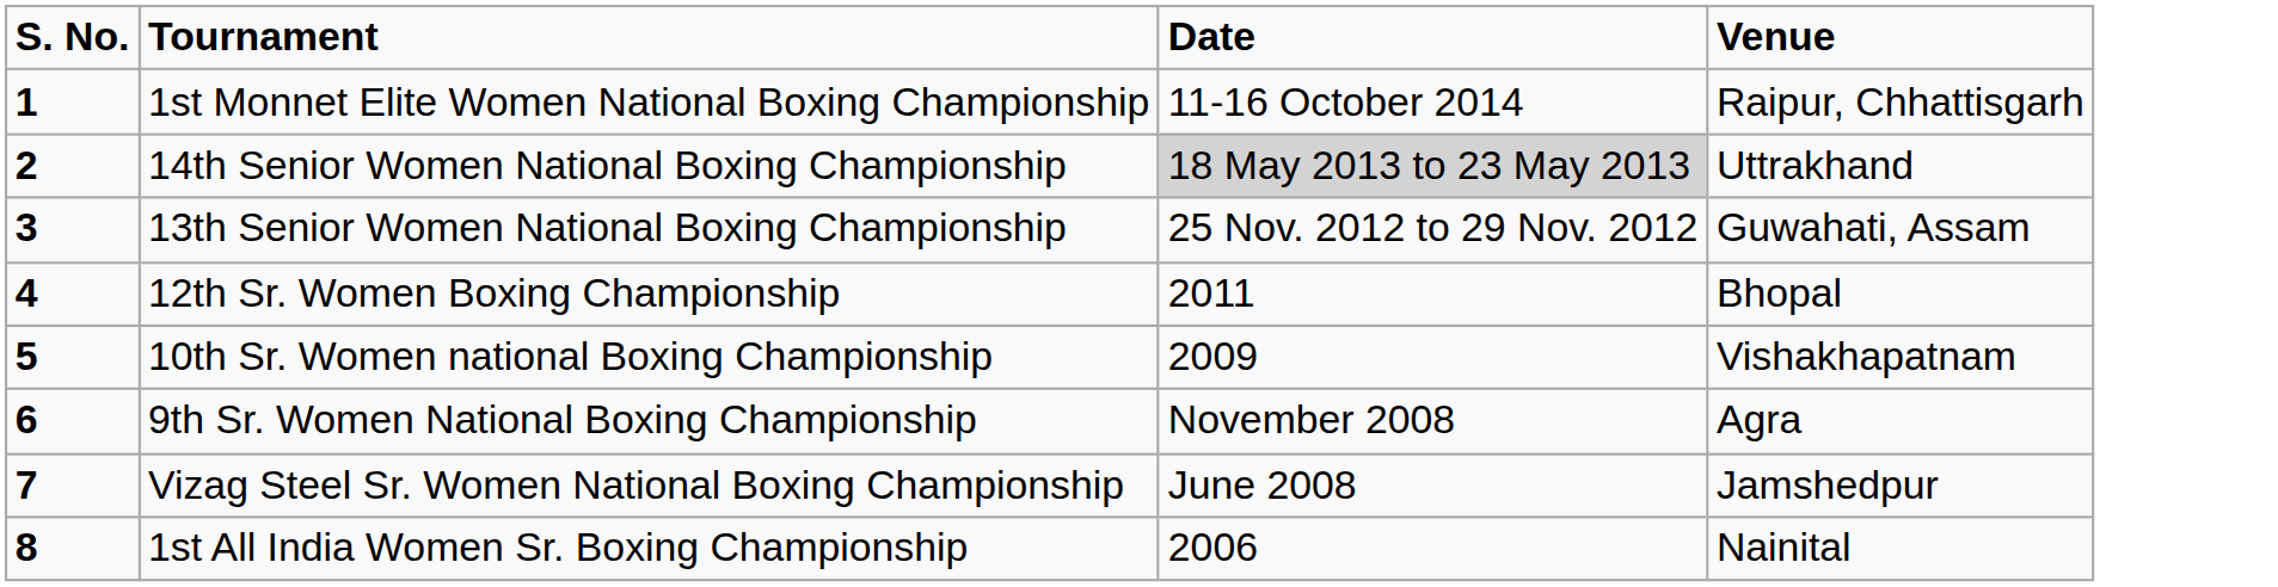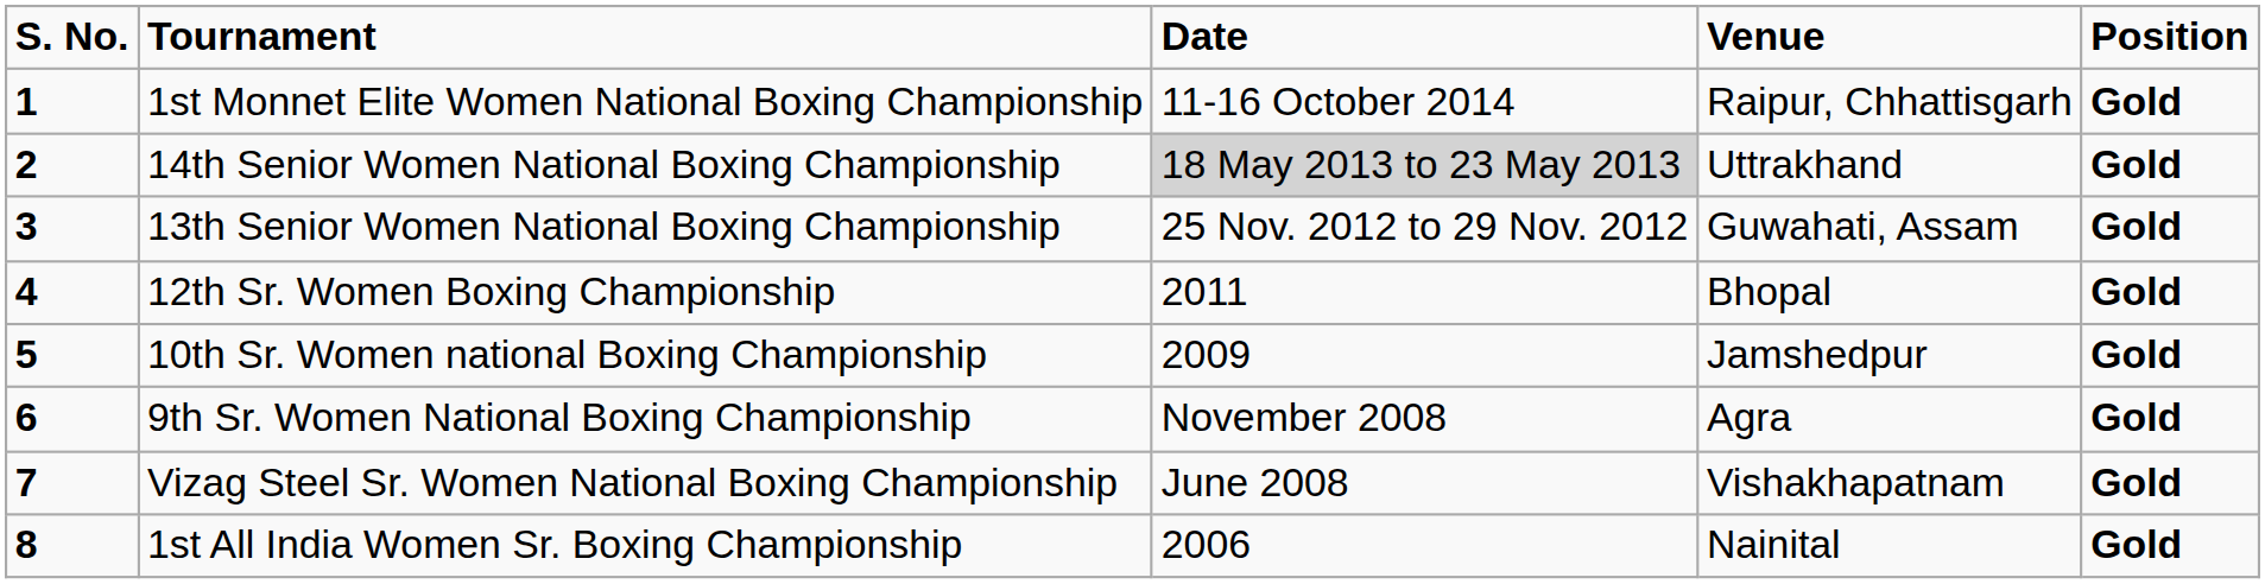 <table class="wikitable">
 <tr>
 <td><strong>S. No.</strong></td>
 <td><strong>Tournament</strong></td>
 <td><strong>Date</strong></td>
 <td><strong>Venue</strong></td>
+<td><strong>Position</strong></td>
 </tr>
 <tr>
 <td><strong>1</strong></td>
 <td>1st Monnet Elite Women National Boxing Championship</td>
 <td>11-16 October 2014</td>
 <td>Raipur, Chhattisgarh</td>
+<td><strong>Gold</strong></td>
 </tr>
 <tr>
 <td><strong>2</strong></td>
 <td>14th Senior Women National Boxing Championship</td>
 <td style="background: lightgrey;">18 May 2013 to 23 May 2013</td>
 <td>Uttrakhand</td>
+<td><strong>Gold</strong></td>
 </tr>
 <tr>
 <td><strong>3</strong></td>
 <td>13th Senior Women National Boxing Championship</td>
 <td>25 Nov. 2012 to 29 Nov. 2012</td>
 <td>Guwahati, Assam</td>
+<td><strong>Gold</strong></td>
 </tr>
 <tr>
 <td><strong>4</strong></td>
 <td>12th Sr. Women Boxing Championship</td>
 <td>2011</td>
 <td>Bhopal</td>
+<td><strong>Gold</strong></td>
 </tr>
 <tr>
 <td><strong>5</strong></td>
 <td>10th Sr. Women national Boxing Championship</td>
 <td>2009</td>
-<td>Vishakhapatnam</td>
+<td>Jamshedpur</td>
+<td><strong>Gold</strong></td>
 </tr>
 <tr>
 <td><strong>6</strong></td>
 <td>9th Sr. Women National Boxing Championship</td>
 <td>November 2008</td>
 <td>Agra</td>
+<td><strong>Gold</strong></td>
 </tr>
 <tr>
 <td><strong>7</strong></td>
 <td>Vizag Steel Sr. Women National Boxing Championship</td>
 <td>June 2008</td>
-<td>Jamshedpur</td>
+<td>Vishakhapatnam</td>
+<td><strong>Gold</strong></td>
 </tr>
 <tr>
 <td><strong>8</strong></td>
 <td>1st All India Women Sr. Boxing Championship</td>
 <td>2006</td>
 <td>Nainital</td>
+<td><strong>Gold</strong></td>
 </tr>
 </table>
